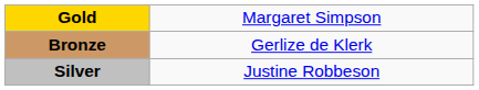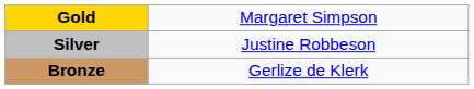 <table class="wikitable" style=" text-align:center; " width="35%">
 <tr>
 <td bgcolor="gold"><strong>Gold</strong></td>
 <td><a href='#'>Margaret Simpson</a><br>  <small><em></em></small></td>
 </tr>
 <tr>
+<td bgcolor="silver"><strong>Silver</strong></td>
+<td><a href='#'>Justine Robbeson</a><br>  <small><em></em></small></td>
+</tr>
+<tr>
 <td bgcolor="CC9966"><strong>Bronze</strong></td>
 <td><a href='#'>Gerlize de Klerk</a><br>  <small><em></em></small></td>
 </tr>
-<tr>
-<td bgcolor="silver"><strong>Silver</strong></td>
-<td><a href='#'>Justine Robbeson</a><br>  <small><em></em></small></td>
-</tr>
 </table>
